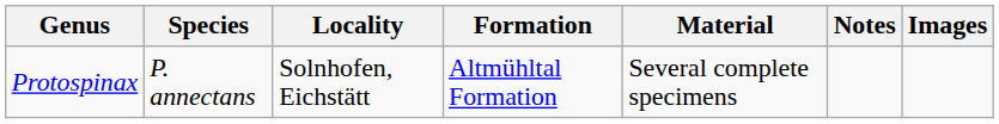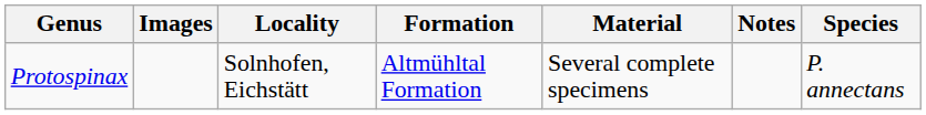 <table class="wikitable">
 <tr>
 <th>Genus</th>
-<th>Species</th>
+<th>Images</th>
 <th>Locality</th>
 <th>Formation</th>
 <th>Material</th>
 <th>Notes</th>
-<th>Images</th>
+<th>Species</th>
 </tr>
 <tr>
 <td><em><a href='#'>Protospinax</a></em></td>
-<td><em>P. annectans</em></td>
+<td></td>
 <td>Solnhofen, Eichstätt</td>
 <td><a href='#'>Altmühltal Formation</a></td>
 <td>Several complete specimens</td>
 <td></td>
-<td></td>
+<td><em>P. annectans</em></td>
 </tr>
 </table>
